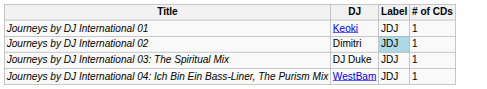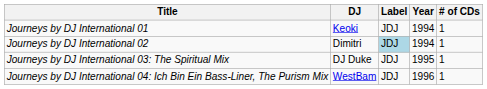 <table class="wikitable">
 <tr>
 <th>Title</th>
 <th>DJ</th>
 <th>Label</th>
+<th>Year</th>
 <th># of CDs</th>
 </tr>
 <tr>
 <td><em>Journeys by DJ International 01</em></td>
 <td><a href='#'>Keoki</a></td>
 <td>JDJ</td>
+<td>1994</td>
 <td>1</td>
 </tr>
 <tr>
 <td><em>Journeys by DJ International 02</em></td>
 <td>Dimitri</td>
 <td style="background: lightblue;">JDJ</td>
+<td>1994</td>
 <td>1</td>
 </tr>
 <tr>
 <td><em>Journeys by DJ International 03: The Spiritual Mix</em></td>
 <td>DJ Duke</td>
 <td>JDJ</td>
+<td>1995</td>
 <td>1</td>
 </tr>
 <tr>
 <td><em>Journeys by DJ International 04: Ich Bin Ein Bass-Liner, The Purism Mix</em></td>
 <td><a href='#'>WestBam</a></td>
 <td>JDJ</td>
+<td>1996</td>
 <td>1</td>
 </tr>
 </table>
